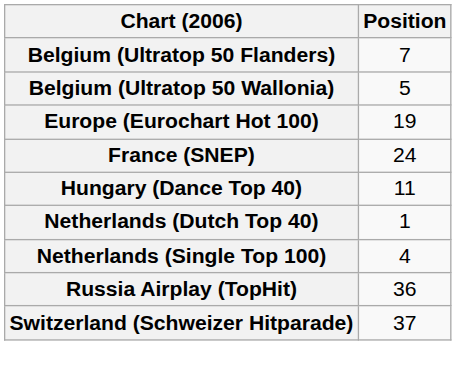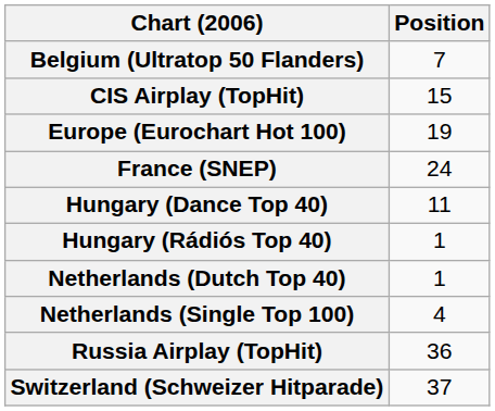 <table class="wikitable sortable plainrowheaders" style="text-align:center">
 <tr>
 <th scope="col">Chart (2006)</th>
 <th scope="col">Position</th>
 </tr>
 <tr>
 <th scope="row">Belgium (Ultratop 50 Flanders)</th>
 <td>7</td>
 </tr>
 <tr>
-<th scope="row">Belgium (Ultratop 50 Wallonia)</th>
-<td>5</td>
+<th scope="row">CIS Airplay (TopHit)</th>
+<td>15</td>
 </tr>
 <tr>
 <th scope="row">Europe (Eurochart Hot 100)</th>
 <td>19</td>
 </tr>
 <tr>
 <th scope="row">France (SNEP)</th>
 <td>24</td>
 </tr>
 <tr>
 <th scope="row">Hungary (Dance Top 40)</th>
 <td>11</td>
+</tr>
+<tr>
+<th scope="row">Hungary (Rádiós Top 40)</th>
+<td>1</td>
 </tr>
 <tr>
 <th scope="row">Netherlands (Dutch Top 40)</th>
 <td>1</td>
 </tr>
 <tr>
 <th scope="row">Netherlands (Single Top 100)</th>
 <td>4</td>
 </tr>
 <tr>
 <th scope="row">Russia Airplay (TopHit)</th>
 <td>36</td>
 </tr>
 <tr>
 <th scope="row">Switzerland (Schweizer Hitparade)</th>
 <td>37</td>
 </tr>
 </table>
